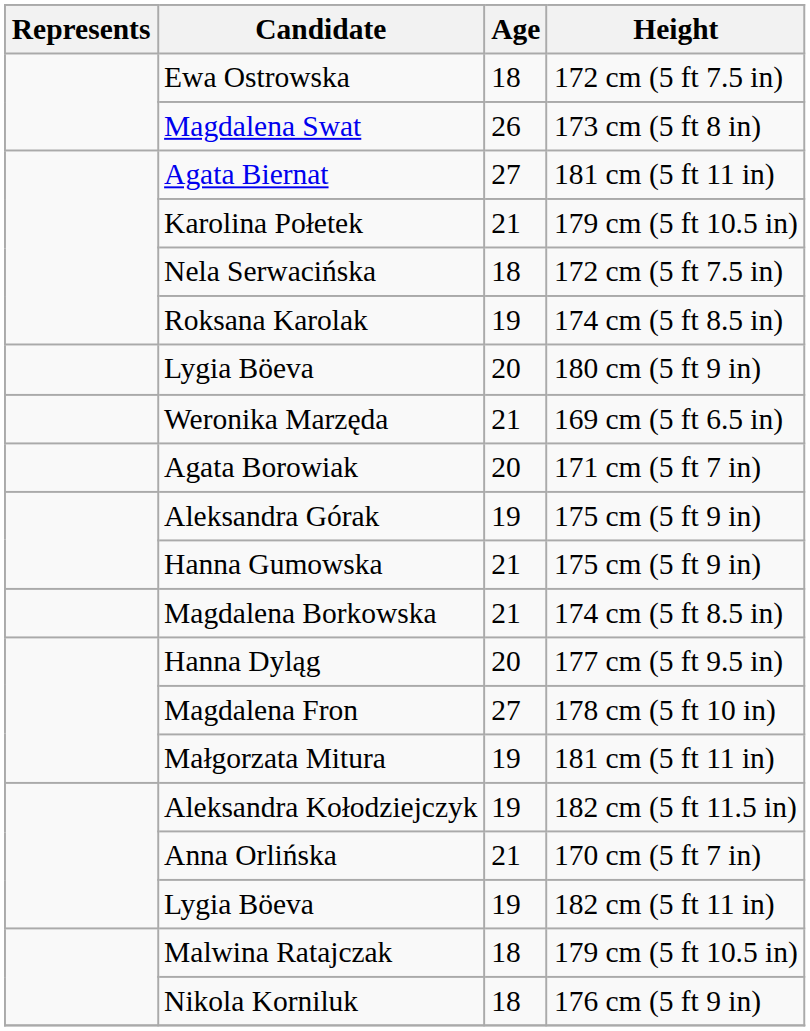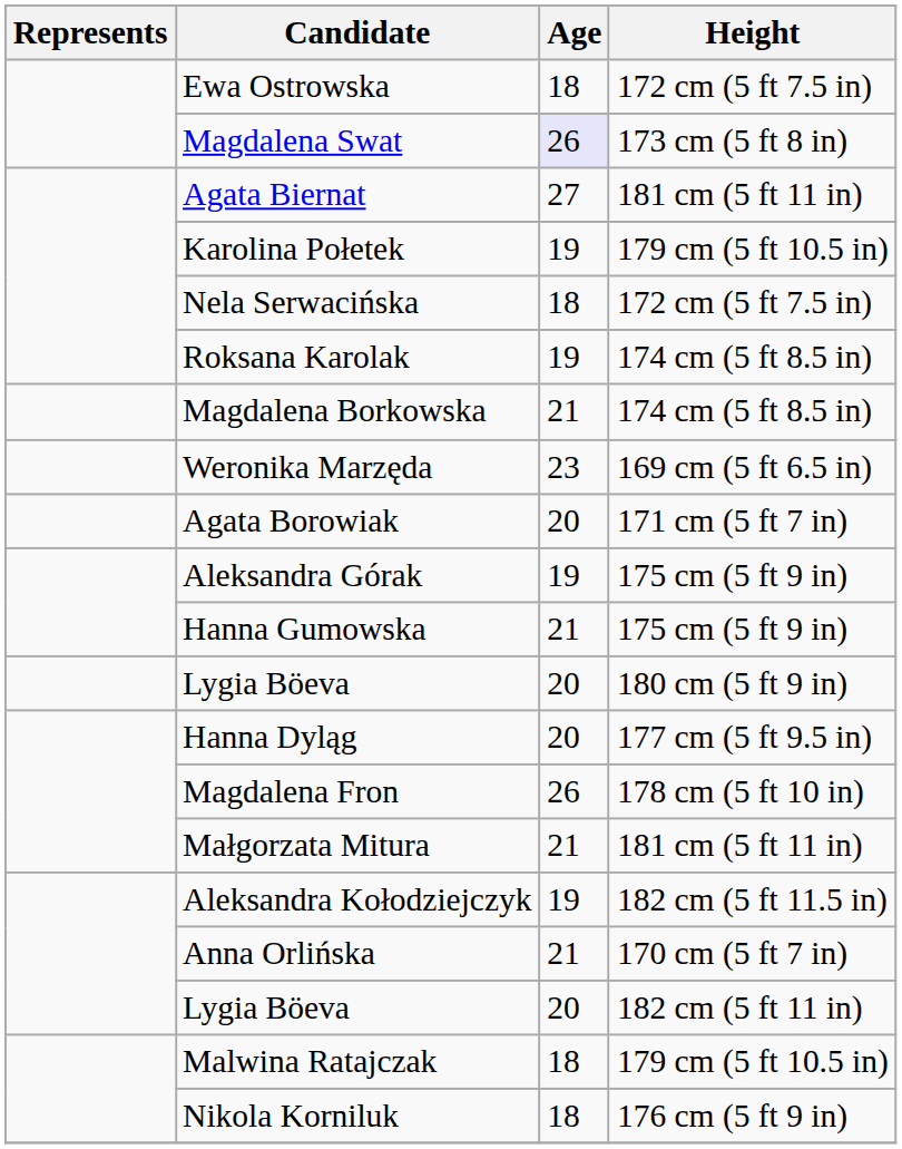 <table class="wikitable sortable" style="font-size: 95%;">
 <tr>
 <th>Represents</th>
 <th>Candidate</th>
 <th>Age</th>
 <th>Height</th>
 </tr>
 <tr>
 <td rowspan="2"></td>
 <td>Ewa Ostrowska</td>
 <td>18</td>
 <td>172 cm (5 ft 7.5 in)</td>
 </tr>
 <tr>
 <td><a href='#'>Magdalena Swat</a></td>
-<td>26</td>
+<td style="background: lavender;">26</td>
 <td>173 cm (5 ft 8 in)</td>
 </tr>
 <tr>
 <td rowspan="4"></td>
 <td><a href='#'>Agata Biernat</a></td>
 <td>27</td>
 <td>181 cm (5 ft 11 in)</td>
 </tr>
 <tr>
 <td>Karolina Połetek</td>
-<td>21</td>
+<td>19</td>
 <td>179 cm (5 ft 10.5 in)</td>
 </tr>
 <tr>
 <td>Nela Serwacińska</td>
 <td>18</td>
 <td>172 cm (5 ft 7.5 in)</td>
 </tr>
 <tr>
 <td>Roksana Karolak</td>
 <td>19</td>
 <td>174 cm (5 ft 8.5 in)</td>
 </tr>
 <tr>
 <td></td>
-<td>Lygia Böeva</td>
-<td>20</td>
-<td>180 cm (5 ft 9 in)</td>
+<td>Magdalena Borkowska</td>
+<td>21</td>
+<td>174 cm (5 ft 8.5 in)</td>
 </tr>
 <tr>
 <td></td>
 <td>Weronika Marzęda</td>
-<td>21</td>
+<td>23</td>
 <td>169 cm (5 ft 6.5 in)</td>
 </tr>
 <tr>
 <td></td>
 <td>Agata Borowiak</td>
 <td>20</td>
 <td>171 cm (5 ft 7 in)</td>
 </tr>
 <tr>
 <td rowspan="2"></td>
 <td>Aleksandra Górak</td>
 <td>19</td>
 <td>175 cm (5 ft 9 in)</td>
 </tr>
 <tr>
 <td>Hanna Gumowska</td>
 <td>21</td>
 <td>175 cm (5 ft 9 in)</td>
 </tr>
 <tr>
 <td></td>
-<td>Magdalena Borkowska</td>
-<td>21</td>
-<td>174 cm (5 ft 8.5 in)</td>
+<td>Lygia Böeva</td>
+<td>20</td>
+<td>180 cm (5 ft 9 in)</td>
 </tr>
 <tr>
 <td rowspan="3"></td>
 <td>Hanna Dyląg</td>
 <td>20</td>
 <td>177 cm (5 ft 9.5 in)</td>
 </tr>
 <tr>
 <td>Magdalena Fron</td>
-<td>27</td>
+<td>26</td>
 <td>178 cm (5 ft 10 in)</td>
 </tr>
 <tr>
 <td>Małgorzata Mitura</td>
-<td>19</td>
+<td>21</td>
 <td>181 cm (5 ft 11 in)</td>
 </tr>
 <tr>
 <td rowspan="3"></td>
 <td>Aleksandra Kołodziejczyk</td>
 <td>19</td>
 <td>182 cm (5 ft 11.5 in)</td>
 </tr>
 <tr>
 <td>Anna Orlińska</td>
 <td>21</td>
 <td>170 cm (5 ft 7 in)</td>
 </tr>
 <tr>
 <td>Lygia Böeva</td>
-<td>19</td>
+<td>20</td>
 <td>182 cm (5 ft 11 in)</td>
 </tr>
 <tr>
 <td rowspan="2"></td>
 <td>Malwina Ratajczak</td>
 <td>18</td>
 <td>179 cm (5 ft 10.5 in)</td>
 </tr>
 <tr>
 <td>Nikola Korniluk</td>
 <td>18</td>
 <td>176 cm (5 ft 9 in)</td>
 </tr>
 <tr>
 </tr>
 </table>
